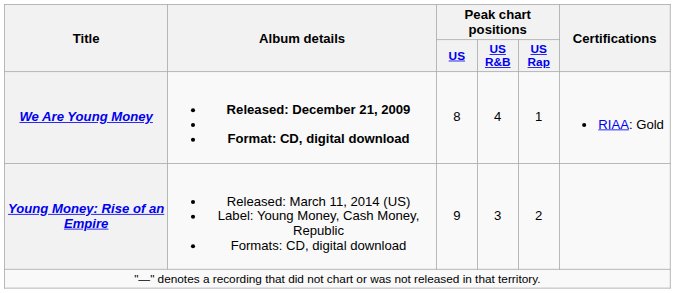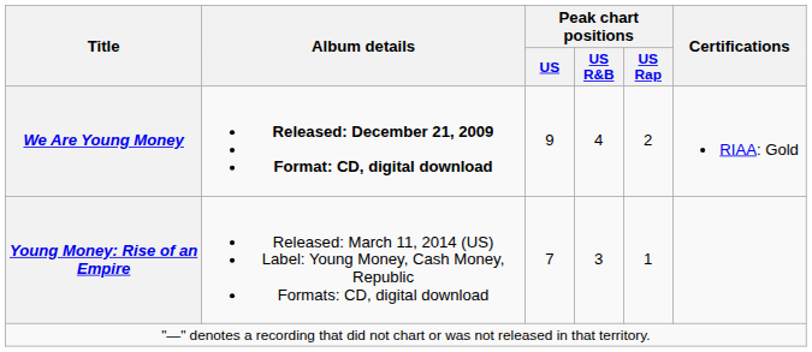 <table class="wikitable plainrowheaders" style="text-align:center;">
 <tr>
 <th scope="col" rowspan="2" style="width:12em;">Title</th>
 <th scope="col" rowspan="2" style="width:20em;">Album details</th>
 <th scope="col" colspan="3">Peak chart positions</th>
 <th scope="col" rowspan="2" style="width:8em;">Certifications</th>
 </tr>
 <tr>
 <th scope="col" style="width:3em;font-size:90%;"><a href='#'>US</a><br></th>
 <th scope="col" style="width:3em;font-size:90%;"><a href='#'>US<br>R&B</a><br></th>
 <th scope="col" style="width:3em;font-size:90%;"><a href='#'>US<br>Rap</a><br></th>
 </tr>
 <tr>
 <th scope="row"><em><a href='#'>We Are Young Money</a></em></th>
 <td><strong><br><ul><li>Released: December 21, 2009</li><li></li><li>Format: CD, digital download</li></ul></strong></td>
-<td>8</td>
+<td>9</td>
 <td>4</td>
-<td>1</td>
+<td>2</td>
 <td><br><ul><li><a href='#'>RIAA</a>: Gold</li></ul></td>
 </tr>
 <tr>
 <th scope="row"><em><a href='#'>Young Money: Rise of an Empire</a></em></th>
 <td><br><ul><li>Released: March 11, 2014 <span>(US)</span></li><li>Label: Young Money, Cash Money, Republic</li><li>Formats: CD, digital download</li></ul></td>
-<td>9</td>
+<td>7</td>
 <td>3</td>
-<td>2</td>
+<td>1</td>
 <td></td>
 </tr>
 <tr>
 <td colspan="8" style="font-size:90%">"—" denotes a recording that did not chart or was not released in that territory.</td>
 </tr>
 </table>
